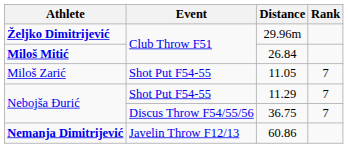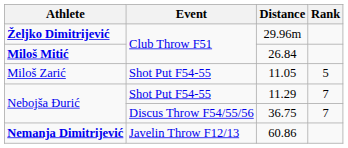 <table class="wikitable">
 <tr>
 <th>Athlete</th>
 <th>Event</th>
 <th>Distance</th>
 <th>Rank</th>
 </tr>
 <tr align=center>
 <td align=left><strong><a href='#'>Željko Dimitrijević</a></strong></td>
 <td align=left rowspan=2><a href='#'>Club Throw F51</a></td>
 <td>29.96m </td>
 <td></td>
 </tr>
 <tr align=center>
 <td align=left><strong><a href='#'>Miloš Mitić</a></strong></td>
 <td>26.84 </td>
 <td></td>
 </tr>
 <tr align=center>
 <td align=left><a href='#'>Miloš Zarić</a></td>
 <td align=left><a href='#'>Shot Put F54-55</a></td>
 <td>11.05</td>
-<td>7</td>
+<td>5</td>
 </tr>
 <tr align=center>
 <td align=left rowspan=2><a href='#'>Nebojša Đurić</a></td>
 <td align=left><a href='#'>Shot Put F54-55</a></td>
 <td>11.29</td>
 <td>7</td>
 </tr>
 <tr align=center>
 <td align=left><a href='#'>Discus Throw F54/55/56</a></td>
 <td>36.75</td>
 <td>7</td>
 </tr>
 <tr align=center>
 <td align=left><strong><a href='#'>Nemanja Dimitrijević</a></strong></td>
 <td align=left><a href='#'>Javelin Throw F12/13</a></td>
 <td>60.86 </td>
 <td></td>
 </tr>
 </table>
